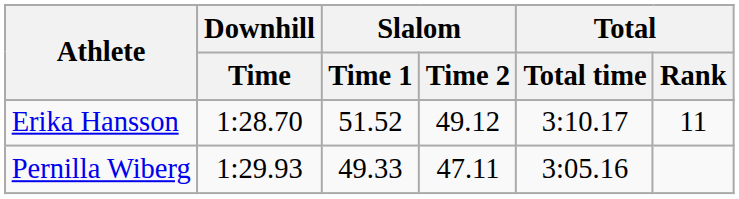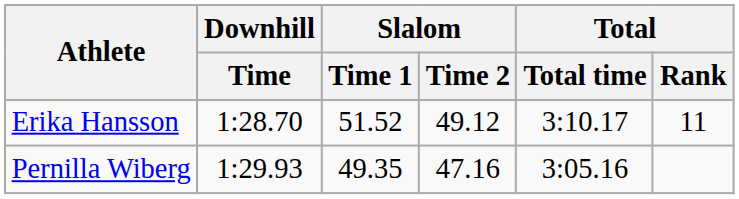 <table class="wikitable" style="font-size:90%">
 <tr>
 <th rowspan="2">Athlete</th>
 <th>Downhill</th>
 <th colspan="2">Slalom</th>
 <th colspan="2">Total</th>
 </tr>
 <tr>
 <th>Time</th>
 <th>Time 1</th>
 <th>Time 2</th>
 <th>Total time</th>
 <th>Rank</th>
 </tr>
 <tr>
 <td><a href='#'>Erika Hansson</a></td>
 <td align="center">1:28.70</td>
 <td align="center">51.52</td>
 <td align="center">49.12</td>
 <td align="center">3:10.17</td>
 <td align="center">11</td>
 </tr>
 <tr>
 <td><a href='#'>Pernilla Wiberg</a></td>
 <td align="center">1:29.93</td>
-<td align="center">49.33</td>
-<td align="center">47.11</td>
+<td align="center">49.35</td>
+<td align="center">47.16</td>
 <td align="center">3:05.16</td>
 <td align="center"></td>
 </tr>
 </table>
